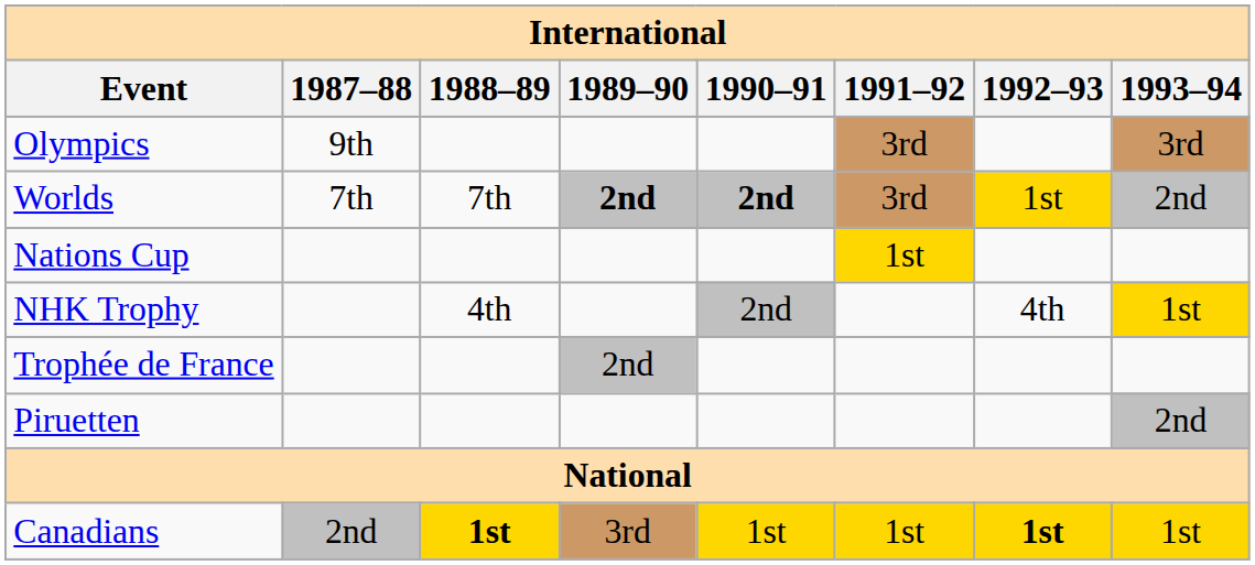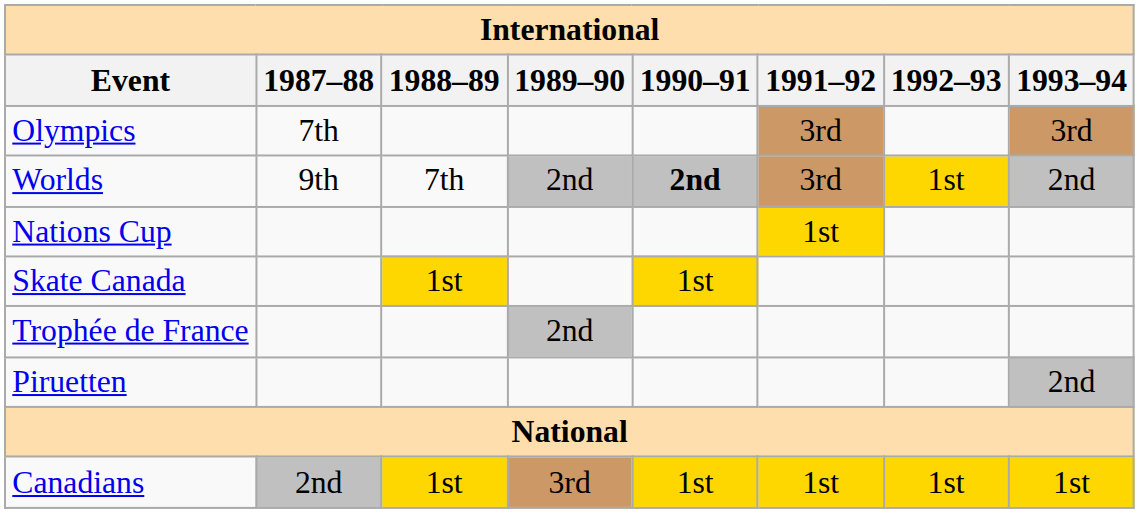 <table class="wikitable" style="text-align:center">
 <tr>
 <th style="background-color: #ffdead; " colspan=8 align=center><strong>International</strong></th>
 </tr>
 <tr>
 <th>Event</th>
 <th>1987–88</th>
 <th>1988–89</th>
 <th>1989–90</th>
 <th>1990–91</th>
 <th>1991–92</th>
 <th>1992–93</th>
 <th>1993–94</th>
 </tr>
 <tr>
 <td align=left><a href='#'>Olympics</a></td>
-<td>9th</td>
+<td>7th</td>
 <td></td>
 <td></td>
 <td></td>
 <td bgcolor=cc9966>3rd</td>
 <td></td>
 <td bgcolor=cc9966>3rd</td>
 </tr>
 <tr>
 <td align=left><a href='#'>Worlds</a></td>
+<td>9th</td>
 <td>7th</td>
-<td>7th</td>
-<td bgcolor=silver><strong>2nd</strong></td>
+<td bgcolor=silver>2nd</td>
 <td bgcolor=silver><strong>2nd</strong></td>
 <td bgcolor=cc9966>3rd</td>
 <td bgcolor=gold>1st</td>
 <td bgcolor=silver>2nd</td>
 </tr>
 <tr>
 <td align=left><a href='#'>Nations Cup</a></td>
 <td></td>
 <td></td>
 <td></td>
 <td></td>
 <td bgcolor=gold>1st</td>
 <td></td>
 <td></td>
 </tr>
 <tr>
-<td align=left><a href='#'>NHK Trophy</a></td>
+<td align=left><a href='#'>Skate Canada</a></td>
 <td></td>
-<td>4th</td>
+<td bgcolor=gold>1st</td>
 <td></td>
-<td bgcolor=silver>2nd</td>
+<td bgcolor=gold>1st</td>
 <td></td>
-<td>4th</td>
-<td bgcolor=gold>1st</td>
+<td></td>
+<td></td>
 </tr>
 <tr>
 <td align=left><a href='#'>Trophée de France</a></td>
 <td></td>
 <td></td>
 <td bgcolor=silver>2nd</td>
 <td></td>
 <td></td>
 <td></td>
 <td></td>
 </tr>
 <tr>
 <td align=left><a href='#'>Piruetten</a></td>
 <td></td>
 <td></td>
 <td></td>
 <td></td>
 <td></td>
 <td></td>
 <td bgcolor=silver>2nd</td>
 </tr>
 <tr>
 <th style="background-color: #ffdead; " colspan=8 align=center><strong>National</strong></th>
 </tr>
 <tr>
 <td align=left><a href='#'>Canadians</a></td>
 <td bgcolor=silver>2nd</td>
-<td bgcolor=gold><strong>1st</strong></td>
+<td bgcolor=gold>1st</td>
 <td bgcolor=cc9966>3rd</td>
 <td bgcolor=gold>1st</td>
 <td bgcolor=gold>1st</td>
-<td bgcolor=gold><strong>1st</strong></td>
+<td bgcolor=gold>1st</td>
 <td bgcolor=gold>1st</td>
 </tr>
 </table>
